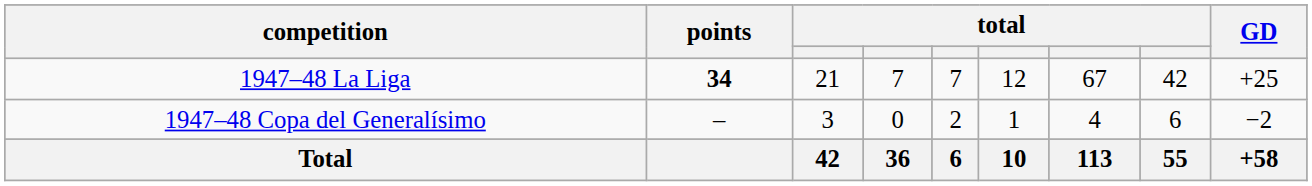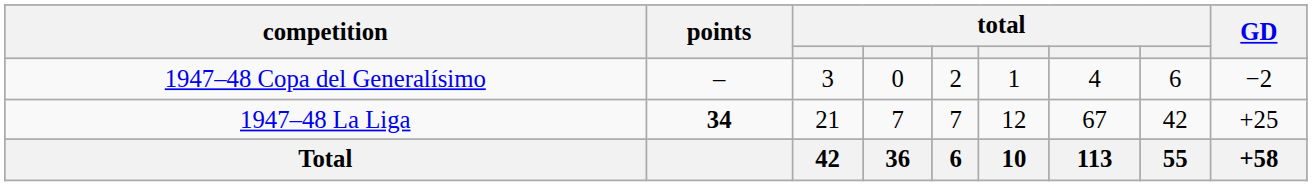 <table class="wikitable" style="font-size:90%;width:60%;float:left;text-align:center;">
 <tr>
 <th rowspan="2">competition</th>
 <th rowspan="2">points</th>
 <th colspan="6">total</th>
 <th rowspan="2"><a href='#'>GD</a></th>
 </tr>
 <tr>
 <th></th>
 <th></th>
 <th></th>
 <th></th>
 <th></th>
 <th></th>
 </tr>
 <tr>
+<td><a href='#'>1947–48 Copa del Generalísimo</a></td>
+<td>–</td>
+<td>3</td>
+<td>0</td>
+<td>2</td>
+<td>1</td>
+<td>4</td>
+<td>6</td>
+<td>−2</td>
+</tr>
+<tr>
 <td><a href='#'>1947–48 La Liga</a></td>
 <td><strong>34</strong></td>
 <td>21</td>
 <td>7</td>
 <td>7</td>
 <td>12</td>
 <td>67</td>
 <td>42</td>
 <td>+25</td>
-</tr>
-<tr>
-<td><a href='#'>1947–48 Copa del Generalísimo</a></td>
-<td>–</td>
-<td>3</td>
-<td>0</td>
-<td>2</td>
-<td>1</td>
-<td>4</td>
-<td>6</td>
-<td>−2</td>
 </tr>
 <tr>
 <th>Total</th>
 <th></th>
 <th>42</th>
 <th>36</th>
 <th>6</th>
 <th>10</th>
 <th>113</th>
 <th>55</th>
 <th>+58</th>
 </tr>
 </table>
